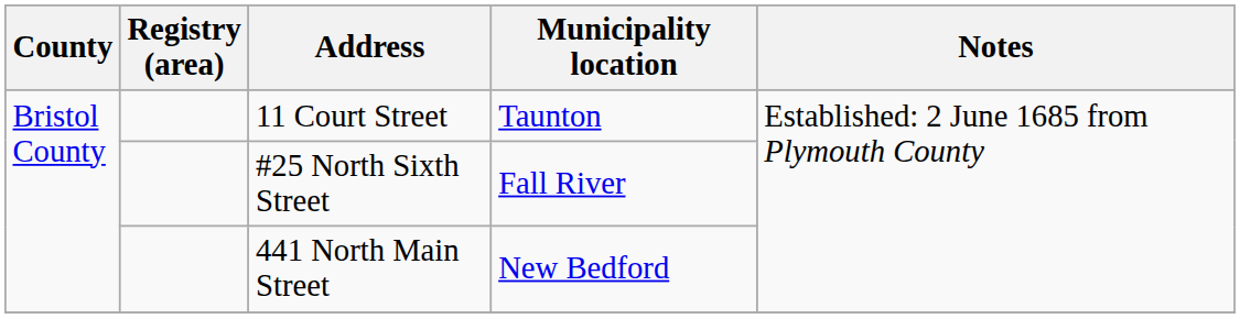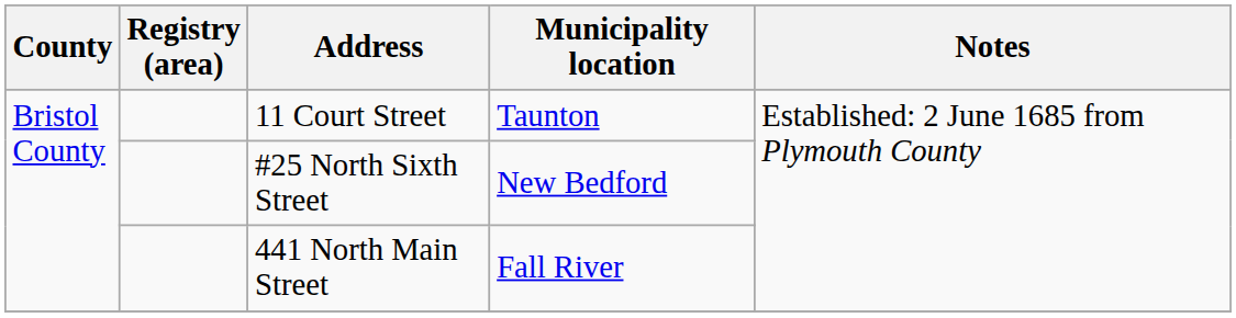 <table class="wikitable" width="100%">
 <tr>
 <th style="width:6%">County</th>
 <th style="width:10%">Registry (area)</th>
 <th>Address</th>
 <th>Municipality location</th>
 <th>Notes</th>
 </tr>
 <tr>
 <td rowspan="3" valign="top"><a href='#'>Bristol County</a></td>
 <td><strong></strong></td>
 <td>11 Court Street</td>
 <td><a href='#'>Taunton</a></td>
 <td rowspan="3" valign="top">Established: 2 June 1685 from <em>Plymouth County</em></td>
 </tr>
 <tr>
 <td><strong></strong></td>
 <td>#25 North Sixth Street</td>
-<td><a href='#'>Fall River</a></td>
+<td><a href='#'>New Bedford</a></td>
 </tr>
 <tr>
 <td><strong></strong></td>
 <td>441 North Main Street</td>
-<td><a href='#'>New Bedford</a></td>
+<td><a href='#'>Fall River</a></td>
 </tr>
 <tr>
 </tr>
 </table>
